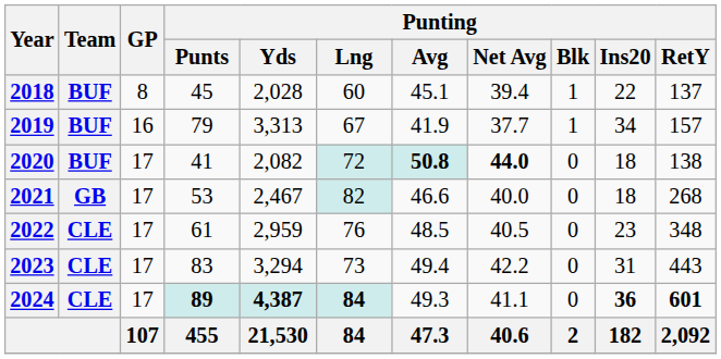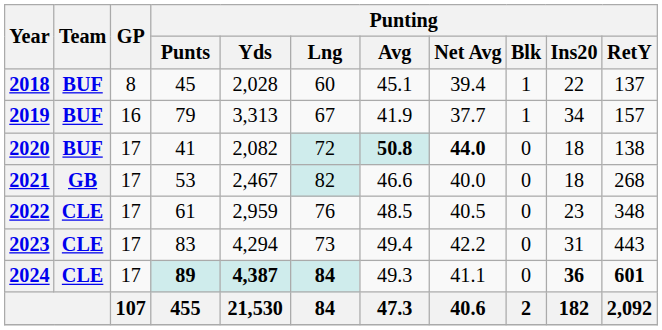 <table class="wikitable" style="text-align: center;">
 <tr>
 <th rowspan="2">Year</th>
 <th rowspan="2">Team</th>
 <th rowspan="2">GP</th>
 <th colspan="8">Punting</th>
 </tr>
 <tr>
 <th>Punts</th>
 <th>Yds</th>
 <th>Lng</th>
 <th>Avg</th>
 <th>Net Avg</th>
 <th>Blk</th>
 <th>Ins20</th>
 <th>RetY</th>
 </tr>
 <tr>
 <th><a href='#'>2018</a></th>
 <th><a href='#'>BUF</a></th>
 <td>8</td>
 <td>45</td>
 <td>2,028</td>
 <td>60</td>
 <td>45.1</td>
 <td>39.4</td>
 <td>1</td>
 <td>22</td>
 <td>137</td>
 </tr>
 <tr>
 <th><a href='#'>2019</a></th>
 <th><a href='#'>BUF</a></th>
 <td>16</td>
 <td>79</td>
 <td>3,313</td>
 <td>67</td>
 <td>41.9</td>
 <td>37.7</td>
 <td>1</td>
 <td>34</td>
 <td>157</td>
 </tr>
 <tr>
 <th><a href='#'>2020</a></th>
 <th><a href='#'>BUF</a></th>
 <td>17</td>
 <td>41</td>
 <td>2,082</td>
 <td style="background:#cfecec; width:3em;">72</td>
 <td style="background:#cfecec; width:3em;"><strong>50.8</strong></td>
 <td><strong>44.0</strong></td>
 <td>0</td>
 <td>18</td>
 <td>138</td>
 </tr>
 <tr>
 <th><a href='#'>2021</a></th>
 <th><a href='#'>GB</a></th>
 <td>17</td>
 <td>53</td>
 <td>2,467</td>
 <td style="background:#cfecec; width:3em;">82</td>
 <td>46.6</td>
 <td>40.0</td>
 <td>0</td>
 <td>18</td>
 <td>268</td>
 </tr>
 <tr>
 <th><a href='#'>2022</a></th>
 <th><a href='#'>CLE</a></th>
 <td>17</td>
 <td>61</td>
 <td>2,959</td>
 <td>76</td>
 <td>48.5</td>
 <td>40.5</td>
 <td>0</td>
 <td>23</td>
 <td>348</td>
 </tr>
 <tr>
 <th><a href='#'>2023</a></th>
 <th><a href='#'>CLE</a></th>
 <td>17</td>
 <td>83</td>
-<td>3,294</td>
+<td>4,294</td>
 <td>73</td>
 <td>49.4</td>
 <td>42.2</td>
 <td>0</td>
 <td>31</td>
 <td>443</td>
 </tr>
 <tr>
 <th><a href='#'>2024</a></th>
 <th><a href='#'>CLE</a></th>
 <td>17</td>
 <td style="background:#cfecec; width:3em;"><strong>89</strong></td>
 <td style="background:#cfecec; width:3em;"><strong>4,387</strong></td>
 <td style="background:#cfecec; width:3em;"><strong>84</strong></td>
 <td>49.3</td>
 <td>41.1</td>
 <td>0</td>
 <td><strong>36</strong></td>
 <td><strong>601</strong></td>
 </tr>
 <tr>
 <th colspan="2"></th>
 <th>107</th>
 <th>455</th>
 <th>21,530</th>
 <th>84</th>
 <th>47.3</th>
 <th>40.6</th>
 <th>2</th>
 <th>182</th>
 <th>2,092</th>
 </tr>
 <tr>
 </tr>
 </table>
